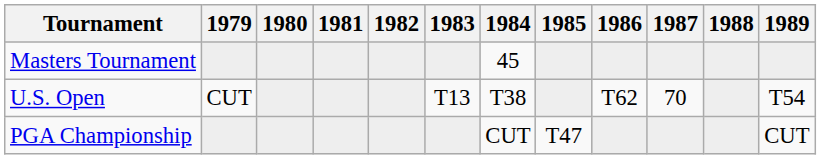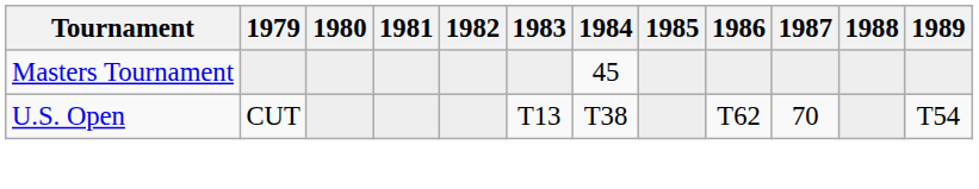 <table class="wikitable" style="font-size:95%;text-align:center;">
 <tr>
 <th>Tournament</th>
 <th>1979</th>
 <th>1980</th>
 <th>1981</th>
 <th>1982</th>
 <th>1983</th>
 <th>1984</th>
 <th>1985</th>
 <th>1986</th>
 <th>1987</th>
 <th>1988</th>
 <th>1989</th>
 </tr>
 <tr>
 <td align=left><a href='#'>Masters Tournament</a></td>
 <td style="background:#eeeeee;"></td>
 <td style="background:#eeeeee;"></td>
 <td style="background:#eeeeee;"></td>
 <td style="background:#eeeeee;"></td>
 <td style="background:#eeeeee;"></td>
 <td>45</td>
 <td style="background:#eeeeee;"></td>
 <td style="background:#eeeeee;"></td>
 <td style="background:#eeeeee;"></td>
 <td style="background:#eeeeee;"></td>
 <td style="background:#eeeeee;"></td>
 </tr>
 <tr>
 <td align=left><a href='#'>U.S. Open</a></td>
 <td>CUT</td>
 <td style="background:#eeeeee;"></td>
 <td style="background:#eeeeee;"></td>
 <td style="background:#eeeeee;"></td>
 <td>T13</td>
 <td>T38</td>
 <td style="background:#eeeeee;"></td>
 <td>T62</td>
 <td>70</td>
 <td style="background:#eeeeee;"></td>
 <td>T54</td>
 </tr>
-<tr>
-<td align=left><a href='#'>PGA Championship</a></td>
-<td style="background:#eeeeee;"></td>
-<td style="background:#eeeeee;"></td>
-<td style="background:#eeeeee;"></td>
-<td style="background:#eeeeee;"></td>
-<td style="background:#eeeeee;"></td>
-<td>CUT</td>
-<td>T47</td>
-<td style="background:#eeeeee;"></td>
-<td style="background:#eeeeee;"></td>
-<td style="background:#eeeeee;"></td>
-<td>CUT</td>
-</tr>
 </table>
